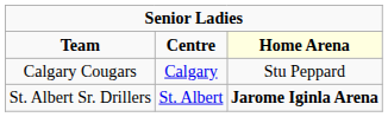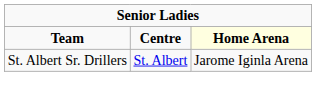 <table class="wikitable">
 <tr align="center">
 <td colspan="3"><strong>Senior Ladies</strong></td>
 </tr>
 <tr align="center">
 <td><strong>Team</strong></td>
 <td><strong>Centre</strong></td>
 <td style="background: lightyellow;"><strong>Home Arena</strong></td>
 </tr>
 <tr align="center">
-<td>Calgary Cougars</td>
-<td><a href='#'>Calgary</a></td>
-<td>Stu Peppard</td>
-</tr>
-<tr align="center">
 <td>St. Albert Sr. Drillers</td>
 <td><a href='#'>St. Albert</a></td>
-<td><strong>Jarome Iginla Arena</strong></td>
+<td>Jarome Iginla Arena</td>
 </tr>
 </table>
